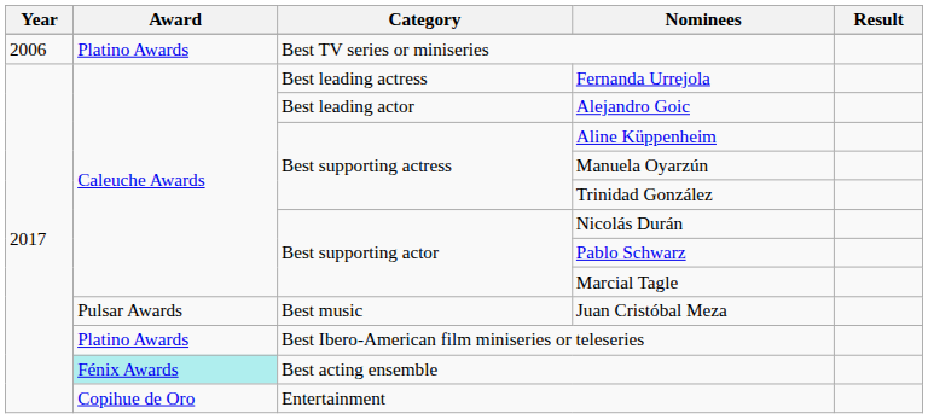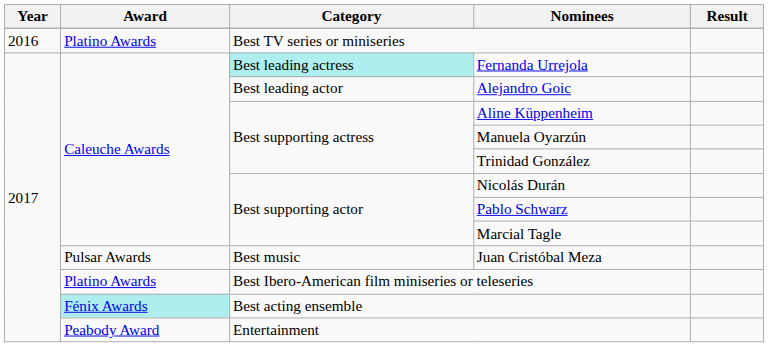 <table class="wikitable" width="800px">
 <tr>
 <th>Year</th>
 <th>Award</th>
 <th>Category</th>
 <th>Nominees</th>
 <th>Result</th>
 </tr>
 <tr>
 </tr>
 <tr>
-<td>2006</td>
+<td>2016</td>
 <td><a href='#'>Platino Awards</a></td>
 <td colspan="2">Best TV series or miniseries</td>
 <td></td>
 </tr>
 <tr>
 <td rowspan="12">2017</td>
 <td rowspan="8"><a href='#'>Caleuche Awards</a></td>
-<td>Best leading actress</td>
+<td style="background: paleturquoise;">Best leading actress</td>
 <td><a href='#'>Fernanda Urrejola</a></td>
 <td></td>
 </tr>
 <tr>
 <td>Best leading actor</td>
 <td><a href='#'>Alejandro Goic</a></td>
 <td></td>
 </tr>
 <tr>
 <td rowspan="3">Best supporting actress</td>
 <td><a href='#'>Aline Küppenheim</a></td>
 <td></td>
 </tr>
 <tr>
 <td>Manuela Oyarzún</td>
 <td></td>
 </tr>
 <tr>
 <td>Trinidad González</td>
 <td></td>
 </tr>
 <tr>
 <td rowspan="3">Best supporting actor</td>
 <td>Nicolás Durán</td>
 <td></td>
 </tr>
 <tr>
 <td><a href='#'>Pablo Schwarz</a></td>
 <td></td>
 </tr>
 <tr>
 <td>Marcial Tagle</td>
 <td></td>
 </tr>
 <tr>
 <td>Pulsar Awards</td>
 <td>Best music</td>
 <td>Juan Cristóbal Meza</td>
 <td></td>
 </tr>
 <tr>
 <td><a href='#'>Platino Awards</a></td>
 <td colspan="2">Best Ibero-American film miniseries or teleseries</td>
 <td></td>
 </tr>
 <tr>
 <td style="background: paleturquoise;"><a href='#'>Fénix Awards</a></td>
 <td colspan="2">Best acting ensemble</td>
 <td></td>
 </tr>
 <tr>
-<td><a href='#'>Copihue de Oro</a></td>
+<td><a href='#'>Peabody Award</a></td>
 <td colspan="2">Entertainment</td>
 <td></td>
 </tr>
 </table>
